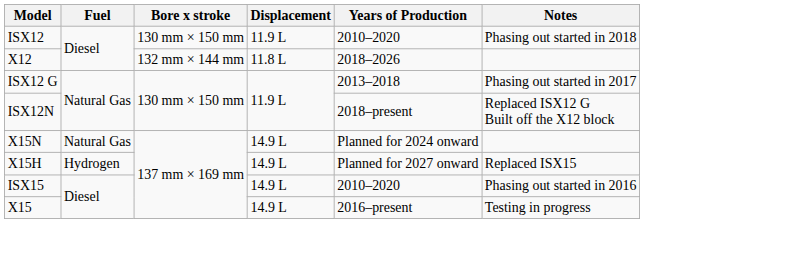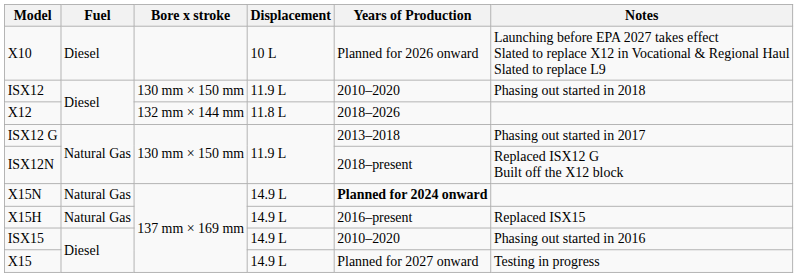 <table class="wikitable">
 <tr>
 <th>Model</th>
 <th>Fuel</th>
 <th>Bore x stroke</th>
 <th>Displacement</th>
 <th>Years of Production</th>
 <th>Notes</th>
+</tr>
+<tr>
+<td>X10</td>
+<td>Diesel</td>
+<td></td>
+<td>10 L</td>
+<td>Planned for 2026 onward</td>
+<td>Launching before EPA 2027 takes effect<br>Slated to replace X12 in Vocational & Regional Haul<br>Slated to replace L9 </td>
 </tr>
 <tr>
 <td>ISX12</td>
 <td rowspan="2">Diesel</td>
 <td>130 mm × 150 mm</td>
 <td>11.9 L</td>
 <td>2010–2020</td>
 <td>Phasing out started in 2018</td>
 </tr>
 <tr>
 <td>X12</td>
 <td>132 mm × 144 mm</td>
 <td>11.8 L</td>
 <td>2018–2026</td>
 <td></td>
 </tr>
 <tr>
 <td>ISX12 G</td>
 <td rowspan="2">Natural Gas</td>
 <td rowspan="2">130 mm × 150 mm</td>
 <td rowspan="2">11.9 L</td>
 <td>2013–2018</td>
 <td>Phasing out started in 2017</td>
 </tr>
 <tr>
 <td>ISX12N</td>
 <td>2018–present</td>
 <td>Replaced ISX12 G<br>Built off the X12 block</td>
 </tr>
 <tr>
 <td>X15N</td>
 <td>Natural Gas</td>
 <td rowspan="4">137 mm × 169 mm</td>
 <td>14.9 L</td>
-<td>Planned for 2024 onward</td>
+<td><strong>Planned for 2024 onward</strong></td>
 <td></td>
 </tr>
 <tr>
 <td>X15H</td>
-<td>Hydrogen</td>
+<td>Natural Gas</td>
 <td>14.9 L</td>
-<td>Planned for 2027 onward</td>
+<td>2016–present</td>
 <td>Replaced ISX15</td>
 </tr>
 <tr>
 <td>ISX15</td>
 <td rowspan="2">Diesel</td>
 <td>14.9 L</td>
 <td>2010–2020</td>
 <td>Phasing out started in 2016</td>
 </tr>
 <tr>
 <td>X15</td>
 <td>14.9 L</td>
-<td>2016–present</td>
+<td>Planned for 2027 onward</td>
 <td>Testing in progress</td>
 </tr>
 </table>
